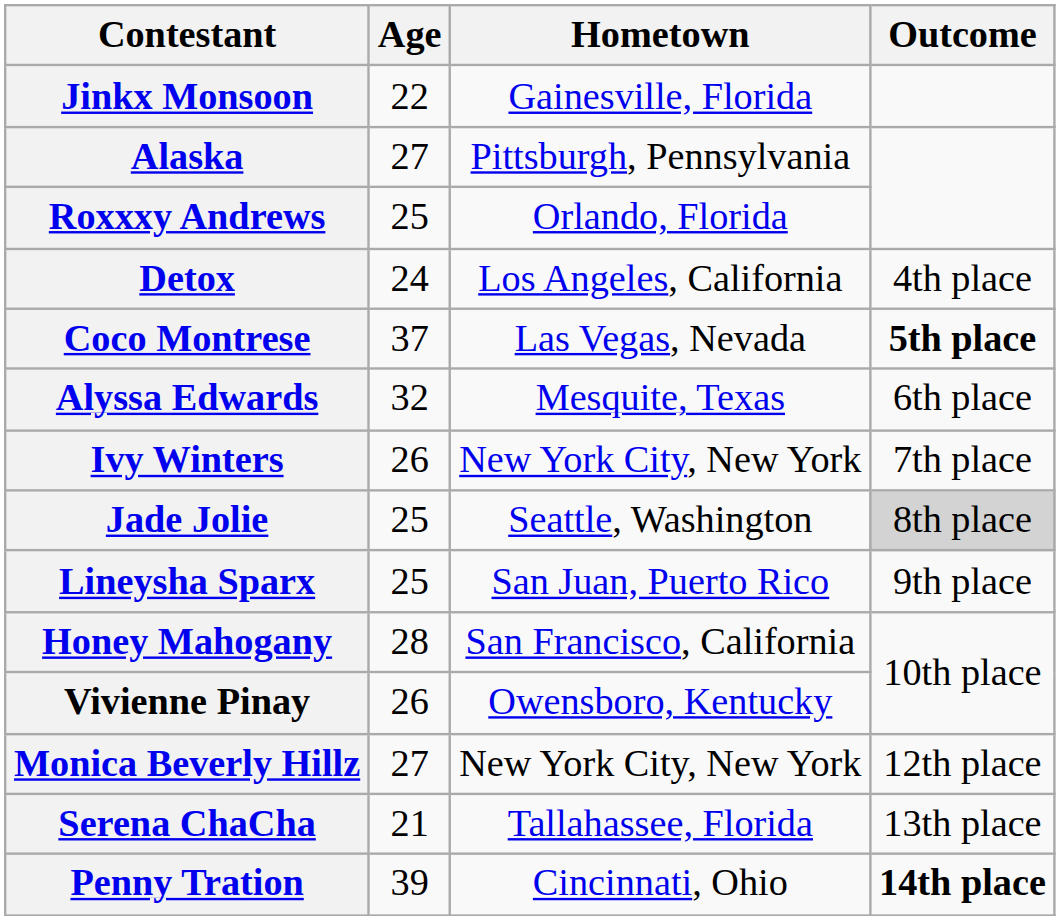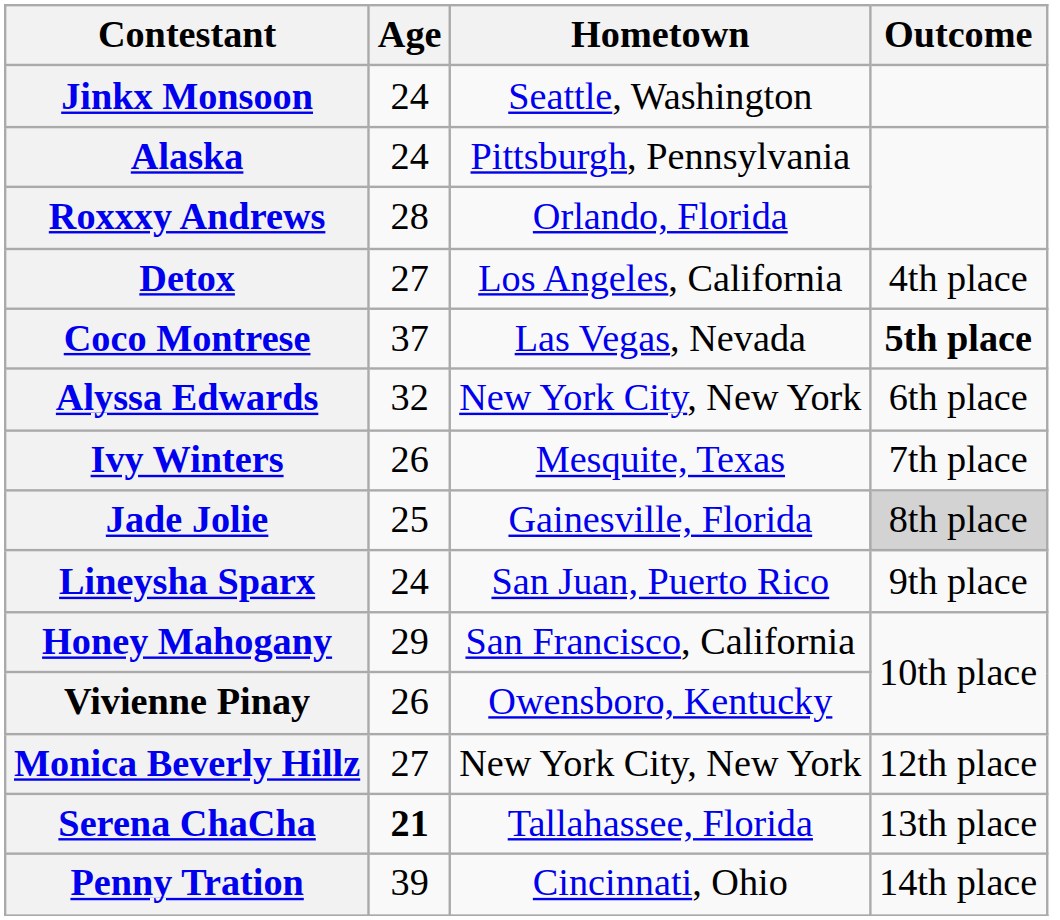 <table class="wikitable sortable" style="text-align:center">
 <tr>
 <th scope="col">Contestant</th>
 <th scope="col">Age</th>
 <th scope="col">Hometown</th>
 <th scope="col">Outcome</th>
 </tr>
 <tr>
 <th scope="row"><a href='#'>Jinkx Monsoon</a></th>
-<td>22</td>
-<td><a href='#'>Gainesville, Florida</a></td>
+<td>24</td>
+<td><a href='#'>Seattle</a>, Washington</td>
 <td></td>
 </tr>
 <tr>
 <th scope="row"><a href='#'>Alaska</a></th>
-<td>27</td>
+<td>24</td>
 <td nowrap><a href='#'>Pittsburgh</a>, Pennsylvania</td>
 <td rowspan="2" nowrap></td>
 </tr>
 <tr>
 <th scope="row"><a href='#'>Roxxxy Andrews</a></th>
-<td>25</td>
+<td>28</td>
 <td><a href='#'>Orlando, Florida</a></td>
 </tr>
 <tr>
 <th scope="row"><a href='#'>Detox</a></th>
-<td>24</td>
+<td>27</td>
 <td><a href='#'>Los Angeles</a>, California</td>
 <td>4th place</td>
 </tr>
 <tr>
 <th scope="row"><a href='#'>Coco Montrese</a></th>
 <td>37</td>
 <td><a href='#'>Las Vegas</a>, Nevada</td>
 <td><strong>5th place</strong></td>
 </tr>
 <tr>
 <th scope="row"><a href='#'>Alyssa Edwards</a></th>
 <td>32</td>
-<td><a href='#'>Mesquite, Texas</a></td>
+<td nowrap><a href='#'>New York City</a>, New York</td>
 <td>6th place</td>
 </tr>
 <tr>
 <th scope="row"><a href='#'>Ivy Winters</a></th>
 <td>26</td>
-<td nowrap><a href='#'>New York City</a>, New York</td>
+<td><a href='#'>Mesquite, Texas</a></td>
 <td>7th place</td>
 </tr>
 <tr>
 <th scope="row"><a href='#'>Jade Jolie</a></th>
 <td>25</td>
-<td><a href='#'>Seattle</a>, Washington</td>
+<td><a href='#'>Gainesville, Florida</a></td>
 <td style="background: lightgrey;">8th place</td>
 </tr>
 <tr>
 <th scope="row"><a href='#'>Lineysha Sparx</a></th>
-<td>25</td>
+<td>24</td>
 <td><a href='#'>San Juan, Puerto Rico</a></td>
 <td>9th place</td>
 </tr>
 <tr>
 <th scope="row"><a href='#'>Honey Mahogany</a></th>
-<td>28</td>
+<td>29</td>
 <td><a href='#'>San Francisco</a>, California</td>
 <td rowspan="2">10th place</td>
 </tr>
 <tr>
 <th scope="row">Vivienne Pinay</th>
 <td>26</td>
 <td><a href='#'>Owensboro, Kentucky</a></td>
 </tr>
 <tr>
 <th scope="row" nowrap><a href='#'>Monica Beverly Hillz</a></th>
 <td>27</td>
 <td>New York City, New York</td>
 <td>12th place</td>
 </tr>
 <tr>
 <th scope="row"><a href='#'>Serena ChaCha</a></th>
-<td>21</td>
+<td><strong>21</strong></td>
 <td><a href='#'>Tallahassee, Florida</a></td>
 <td>13th place</td>
 </tr>
 <tr>
 <th scope="row"><a href='#'>Penny Tration</a></th>
 <td>39</td>
 <td><a href='#'>Cincinnati</a>, Ohio</td>
-<td><strong>14th place</strong></td>
+<td>14th place</td>
 </tr>
 <tr>
 </tr>
 </table>
